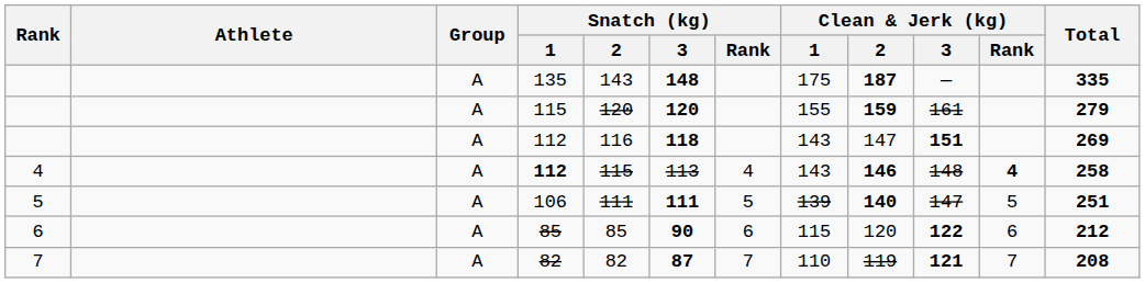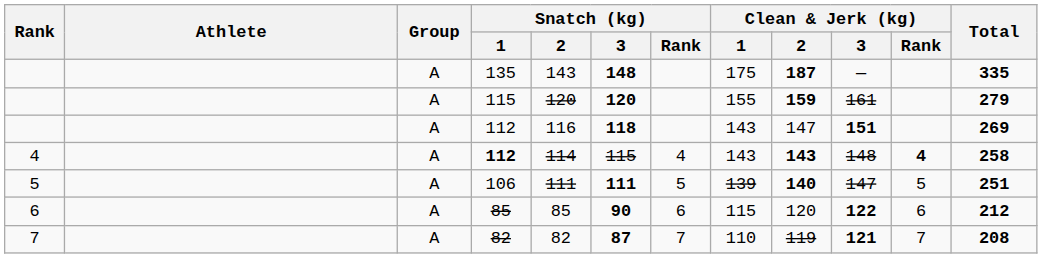 <table class = "wikitable" style="text-align:center;">
 <tr>
 <th rowspan=2 width=40>Rank</th>
 <th rowspan=2 width=250>Athlete</th>
 <th rowspan=2 width=50>Group</th>
 <th colspan=4>Snatch (kg)</th>
 <th colspan=4>Clean & Jerk (kg)</th>
 <th rowspan=2 width=60>Total</th>
 </tr>
 <tr>
 <th width=40>1</th>
 <th width=40>2</th>
 <th width=40>3</th>
 <th width=40>Rank</th>
 <th width=40>1</th>
 <th width=40>2</th>
 <th width=40>3</th>
 <th width=40>Rank</th>
 </tr>
 <tr>
 <td></td>
 <td align=left></td>
 <td>A</td>
 <td>135</td>
 <td>143</td>
 <td><strong>148</strong></td>
 <td></td>
 <td>175</td>
 <td><strong>187</strong></td>
 <td>—</td>
 <td></td>
 <td><strong>335</strong></td>
 </tr>
 <tr>
 <td></td>
 <td align=left></td>
 <td>A</td>
 <td>115</td>
 <td><s>120</s></td>
 <td><strong>120</strong></td>
 <td></td>
 <td>155</td>
 <td><strong>159</strong></td>
 <td><s>161</s></td>
 <td></td>
 <td><strong>279</strong></td>
 </tr>
 <tr>
 <td></td>
 <td align=left></td>
 <td>A</td>
 <td>112</td>
 <td>116</td>
 <td><strong>118</strong></td>
 <td></td>
 <td>143</td>
 <td>147</td>
 <td><strong>151</strong></td>
 <td></td>
 <td><strong>269</strong></td>
 </tr>
 <tr>
 <td>4</td>
 <td align=left></td>
 <td>A</td>
 <td><strong>112</strong></td>
+<td><s>114</s></td>
 <td><s>115</s></td>
-<td><s>113</s></td>
 <td>4</td>
 <td>143</td>
-<td><strong>146</strong></td>
+<td><strong>143</strong></td>
 <td><s>148</s></td>
 <td><strong>4</strong></td>
 <td><strong>258</strong></td>
 </tr>
 <tr>
 <td>5</td>
 <td align=left></td>
 <td>A</td>
 <td>106</td>
 <td><s>111</s></td>
 <td><strong>111</strong></td>
 <td>5</td>
 <td><s>139</s></td>
 <td><strong>140</strong></td>
 <td><s>147</s></td>
 <td>5</td>
 <td><strong>251</strong></td>
 </tr>
 <tr>
 <td>6</td>
 <td align=left></td>
 <td>A</td>
 <td><s>85</s></td>
 <td>85</td>
 <td><strong>90</strong></td>
 <td>6</td>
 <td>115</td>
 <td>120</td>
 <td><strong>122</strong></td>
 <td>6</td>
 <td><strong>212</strong></td>
 </tr>
 <tr>
 <td>7</td>
 <td align=left></td>
 <td>A</td>
 <td><s>82</s></td>
 <td>82</td>
 <td><strong>87</strong></td>
 <td>7</td>
 <td>110</td>
 <td><s>119</s></td>
 <td><strong>121</strong></td>
 <td>7</td>
 <td><strong>208</strong></td>
 </tr>
 </table>
